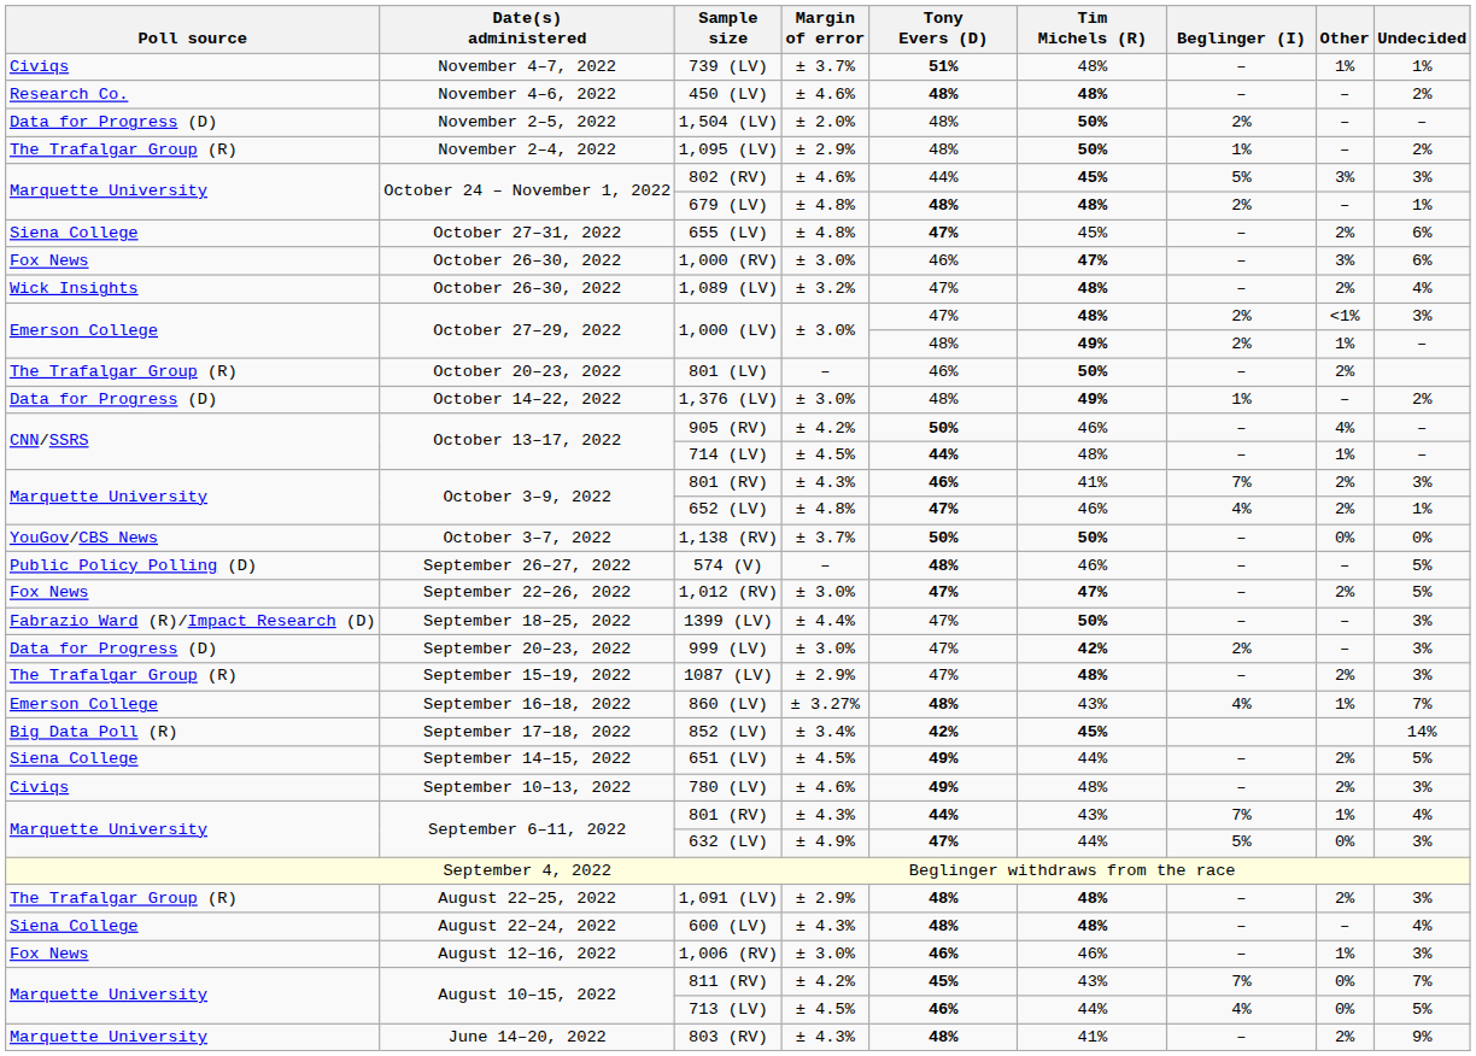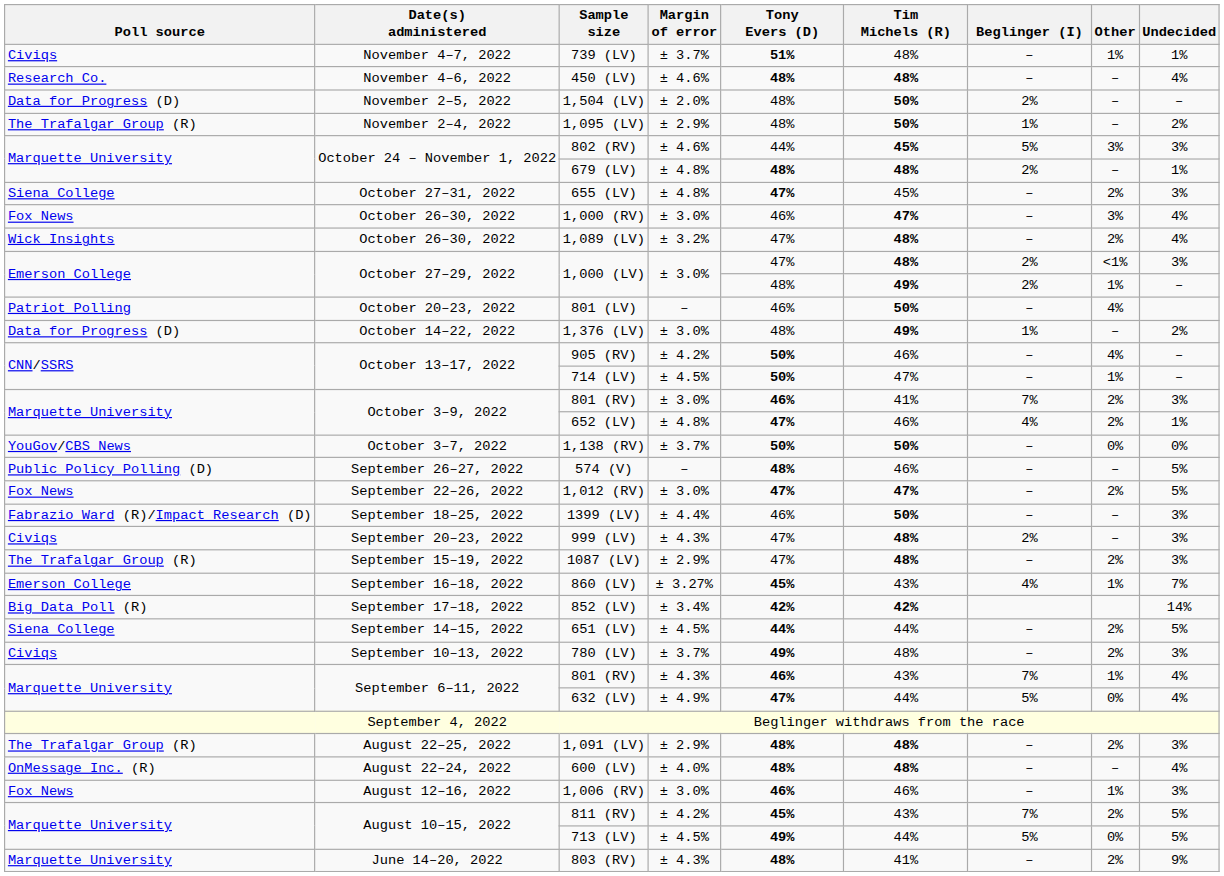 <table class="wikitable" style="font-size:90%;text-align:center;">
 <tr valign=bottom>
 <th>Poll source</th>
 <th>Date(s)<br>administered</th>
 <th>Sample<br>size</th>
 <th>Margin<br>of error</th>
 <th style="width:100px;">Tony<br>Evers (D)</th>
 <th style="width:100px;">Tim<br>Michels (R)</th>
 <th style="width:100px;"><br>Beglinger (I)</th>
 <th>Other</th>
 <th>Undecided</th>
 </tr>
 <tr>
 <td style="text-align:left;"><a href='#'>Civiqs</a></td>
 <td>November 4–7, 2022</td>
 <td>739 (LV)</td>
 <td>± 3.7%</td>
 <td><strong>51%</strong></td>
 <td>48%</td>
 <td>–</td>
 <td>1%</td>
 <td>1%</td>
 </tr>
 <tr>
 <td style="text-align:left;"><a href='#'>Research Co.</a></td>
 <td>November 4–6, 2022</td>
 <td>450 (LV)</td>
 <td>± 4.6%</td>
 <td><strong>48%</strong></td>
 <td><strong>48%</strong></td>
 <td>–</td>
 <td>–</td>
-<td>2%</td>
+<td>4%</td>
 </tr>
 <tr>
 <td style="text-align:left;"><a href='#'>Data for Progress</a> (D)</td>
 <td>November 2–5, 2022</td>
 <td>1,504 (LV)</td>
 <td>± 2.0%</td>
 <td>48%</td>
 <td><strong>50%</strong></td>
 <td>2%</td>
 <td>–</td>
 <td>–</td>
 </tr>
 <tr>
 <td style="text-align:left;"><a href='#'>The Trafalgar Group</a> (R)</td>
 <td>November 2–4, 2022</td>
 <td>1,095 (LV)</td>
 <td>± 2.9%</td>
 <td>48%</td>
 <td><strong>50%</strong></td>
 <td>1%</td>
 <td>–</td>
 <td>2%</td>
 </tr>
 <tr>
 <td style="text-align:left;" rowspan="2"><a href='#'>Marquette University</a></td>
 <td rowspan="2">October 24 – November 1, 2022</td>
 <td>802 (RV)</td>
 <td>± 4.6%</td>
 <td>44%</td>
 <td><strong>45%</strong></td>
 <td>5%</td>
 <td>3%</td>
 <td>3%</td>
 </tr>
 <tr>
 <td>679 (LV)</td>
 <td>± 4.8%</td>
 <td><strong>48%</strong></td>
 <td><strong>48%</strong></td>
 <td>2%</td>
 <td>–</td>
 <td>1%</td>
 </tr>
 <tr>
 <td style="text-align:left;"><a href='#'>Siena College</a></td>
 <td>October 27–31, 2022</td>
 <td>655 (LV)</td>
 <td>± 4.8%</td>
 <td><strong>47%</strong></td>
 <td>45%</td>
 <td>–</td>
 <td>2%</td>
-<td>6%</td>
+<td>3%</td>
 </tr>
 <tr>
 <td style="text-align:left;"><a href='#'>Fox News</a></td>
 <td>October 26–30, 2022</td>
 <td>1,000 (RV)</td>
 <td>± 3.0%</td>
 <td>46%</td>
 <td><strong>47%</strong></td>
 <td>–</td>
 <td>3%</td>
-<td>6%</td>
+<td>4%</td>
 </tr>
 <tr>
 <td style="text-align:left;"><a href='#'>Wick Insights</a></td>
 <td>October 26–30, 2022</td>
 <td>1,089 (LV)</td>
 <td>± 3.2%</td>
 <td>47%</td>
 <td><strong>48%</strong></td>
 <td>–</td>
 <td>2%</td>
 <td>4%</td>
 </tr>
 <tr>
 <td style="text-align:left;" rowspan="2"><a href='#'>Emerson College</a></td>
 <td rowspan="2">October 27–29, 2022</td>
 <td rowspan="2">1,000 (LV)</td>
 <td rowspan="2">± 3.0%</td>
 <td>47%</td>
 <td><strong>48%</strong></td>
 <td>2%</td>
 <td><1%</td>
 <td>3%</td>
 </tr>
 <tr>
 <td>48%</td>
 <td><strong>49%</strong></td>
 <td>2%</td>
 <td>1%</td>
 <td>–</td>
 </tr>
 <tr>
-<td style="text-align:left;"><a href='#'>The Trafalgar Group</a> (R)</td>
+<td style="text-align:left;"><a href='#'>Patriot Polling</a></td>
 <td>October 20–23, 2022</td>
 <td>801 (LV)</td>
 <td>–</td>
 <td>46%</td>
 <td><strong>50%</strong></td>
 <td>–</td>
-<td>2%</td>
+<td>4%</td>
 <td></td>
 </tr>
 <tr>
 <td style="text-align:left;"><a href='#'>Data for Progress</a> (D)</td>
 <td>October 14–22, 2022</td>
 <td>1,376 (LV)</td>
 <td>± 3.0%</td>
 <td>48%</td>
 <td><strong>49%</strong></td>
 <td>1%</td>
 <td>–</td>
 <td>2%</td>
 </tr>
 <tr>
 <td style="text-align:left;" rowspan="2"><a href='#'>CNN</a>/<a href='#'>SSRS</a></td>
 <td rowspan="2">October 13–17, 2022</td>
 <td>905 (RV)</td>
 <td>± 4.2%</td>
 <td><strong>50%</strong></td>
 <td>46%</td>
 <td>–</td>
 <td>4%</td>
 <td>–</td>
 </tr>
 <tr>
 <td>714 (LV)</td>
 <td>± 4.5%</td>
-<td><strong>44%</strong></td>
-<td>48%</td>
+<td><strong>50%</strong></td>
+<td>47%</td>
 <td>–</td>
 <td>1%</td>
 <td>–</td>
 </tr>
 <tr>
 <td style="text-align:left;" rowspan="2"><a href='#'>Marquette University</a></td>
 <td rowspan="2">October 3–9, 2022</td>
 <td>801 (RV)</td>
-<td>± 4.3%</td>
+<td>± 3.0%</td>
 <td><strong>46%</strong></td>
 <td>41%</td>
 <td>7%</td>
 <td>2%</td>
 <td>3%</td>
 </tr>
 <tr>
 <td>652 (LV)</td>
 <td>± 4.8%</td>
 <td><strong>47%</strong></td>
 <td>46%</td>
 <td>4%</td>
 <td>2%</td>
 <td>1%</td>
 </tr>
 <tr>
 <td style="text-align:left;"><a href='#'>YouGov</a>/<a href='#'>CBS News</a></td>
 <td>October 3–7, 2022</td>
 <td>1,138 (RV)</td>
 <td>± 3.7%</td>
 <td><strong>50%</strong></td>
 <td><strong>50%</strong></td>
 <td>–</td>
 <td>0%</td>
 <td>0%</td>
 </tr>
 <tr>
 <td style="text-align:left;"><a href='#'>Public Policy Polling</a> (D)</td>
 <td>September 26–27, 2022</td>
 <td>574 (V)</td>
 <td>–</td>
 <td><strong>48%</strong></td>
 <td>46%</td>
 <td>–</td>
 <td>–</td>
 <td>5%</td>
 </tr>
 <tr>
 <td style="text-align:left;"><a href='#'>Fox News</a></td>
 <td>September 22–26, 2022</td>
 <td>1,012 (RV)</td>
 <td>± 3.0%</td>
 <td><strong>47%</strong></td>
 <td><strong>47%</strong></td>
 <td>–</td>
 <td>2%</td>
 <td>5%</td>
 </tr>
 <tr>
 <td style="text-align:left;"><a href='#'>Fabrazio Ward</a> (R)/<a href='#'>Impact Research</a> (D)</td>
 <td>September 18–25, 2022</td>
 <td>1399 (LV)</td>
 <td>± 4.4%</td>
-<td>47%</td>
+<td>46%</td>
 <td><strong>50%</strong></td>
 <td>–</td>
 <td>–</td>
 <td>3%</td>
 </tr>
 <tr>
-<td style="text-align:left;"><a href='#'>Data for Progress</a> (D)</td>
+<td style="text-align:left;"><a href='#'>Civiqs</a></td>
 <td>September 20–23, 2022</td>
 <td>999 (LV)</td>
-<td>± 3.0%</td>
+<td>± 4.3%</td>
 <td>47%</td>
-<td><strong>42%</strong></td>
+<td><strong>48%</strong></td>
 <td>2%</td>
 <td>–</td>
 <td>3%</td>
 </tr>
 <tr>
 <td style="text-align:left;"><a href='#'>The Trafalgar Group</a> (R)</td>
 <td>September 15–19, 2022</td>
 <td>1087 (LV)</td>
 <td>± 2.9%</td>
 <td>47%</td>
 <td><strong>48%</strong></td>
 <td>–</td>
 <td>2%</td>
 <td>3%</td>
 </tr>
 <tr>
 <td style="text-align:left;"><a href='#'>Emerson College</a></td>
 <td>September 16–18, 2022</td>
 <td>860 (LV)</td>
 <td>± 3.27%</td>
-<td><strong>48%</strong></td>
+<td><strong>45%</strong></td>
 <td>43%</td>
 <td>4%</td>
 <td>1%</td>
 <td>7%</td>
 </tr>
 <tr>
 <td style="text-align:left;"><a href='#'>Big Data Poll</a> (R)</td>
 <td>September 17–18, 2022</td>
 <td>852 (LV)</td>
 <td>± 3.4%</td>
 <td><strong>42%</strong></td>
-<td><strong>45%</strong></td>
+<td><strong>42%</strong></td>
 <td></td>
 <td></td>
 <td>14%</td>
 </tr>
 <tr>
 <td style="text-align:left;"><a href='#'>Siena College</a></td>
 <td>September 14–15, 2022</td>
 <td>651 (LV)</td>
 <td>± 4.5%</td>
-<td><strong>49%</strong></td>
+<td><strong>44%</strong></td>
 <td>44%</td>
 <td>–</td>
 <td>2%</td>
 <td>5%</td>
 </tr>
 <tr>
 <td style="text-align:left;"><a href='#'>Civiqs</a></td>
 <td>September 10–13, 2022</td>
 <td>780 (LV)</td>
-<td>± 4.6%</td>
+<td>± 3.7%</td>
 <td><strong>49%</strong></td>
 <td>48%</td>
 <td>–</td>
 <td>2%</td>
 <td>3%</td>
 </tr>
 <tr>
 <td style="text-align:left;" rowspan="2"><a href='#'>Marquette University</a></td>
 <td rowspan="2">September 6–11, 2022</td>
 <td>801 (RV)</td>
 <td>± 4.3%</td>
-<td><strong>44%</strong></td>
+<td><strong>46%</strong></td>
 <td>43%</td>
 <td>7%</td>
 <td>1%</td>
 <td>4%</td>
 </tr>
 <tr>
 <td>632 (LV)</td>
 <td>± 4.9%</td>
 <td><strong>47%</strong></td>
 <td>44%</td>
 <td>5%</td>
 <td>0%</td>
-<td>3%</td>
+<td>4%</td>
 </tr>
 <tr style="background:lightyellow;">
 <td style="border-right-style:hidden; background:lightyellow;"></td>
 <td style="border-right-style:hidden; ">September 4, 2022</td>
 <td colspan="17">Beglinger withdraws from the race</td>
 </tr>
 <tr>
 <td style="text-align:left;"><a href='#'>The Trafalgar Group</a> (R)</td>
 <td>August 22–25, 2022</td>
 <td>1,091 (LV)</td>
 <td>± 2.9%</td>
 <td><strong>48%</strong></td>
 <td><strong>48%</strong></td>
 <td>–</td>
 <td>2%</td>
 <td>3%</td>
 </tr>
 <tr>
-<td style="text-align:left;"><a href='#'>Siena College</a></td>
+<td style="text-align:left;"><a href='#'>OnMessage Inc.</a> (R)</td>
 <td>August 22–24, 2022</td>
 <td>600 (LV)</td>
-<td>± 4.3%</td>
+<td>± 4.0%</td>
 <td><strong>48%</strong></td>
 <td><strong>48%</strong></td>
 <td>–</td>
 <td>–</td>
 <td>4%</td>
 </tr>
 <tr>
 <td style="text-align:left;"><a href='#'>Fox News</a></td>
 <td>August 12–16, 2022</td>
 <td>1,006 (RV)</td>
 <td>± 3.0%</td>
 <td><strong>46%</strong></td>
 <td>46%</td>
 <td>–</td>
 <td>1%</td>
 <td>3%</td>
 </tr>
 <tr>
 <td style="text-align:left;" rowspan="2"><a href='#'>Marquette University</a></td>
 <td rowspan="2">August 10–15, 2022</td>
 <td>811 (RV)</td>
 <td>± 4.2%</td>
 <td><strong>45%</strong></td>
 <td>43%</td>
 <td>7%</td>
-<td>0%</td>
-<td>7%</td>
+<td>2%</td>
+<td>5%</td>
 </tr>
 <tr>
 <td>713 (LV)</td>
 <td>± 4.5%</td>
-<td><strong>46%</strong></td>
+<td><strong>49%</strong></td>
 <td>44%</td>
-<td>4%</td>
+<td>5%</td>
 <td>0%</td>
 <td>5%</td>
 </tr>
 <tr>
 <td style="text-align:left;"><a href='#'>Marquette University</a></td>
 <td>June 14–20, 2022</td>
 <td>803 (RV)</td>
 <td>± 4.3%</td>
 <td><strong>48%</strong></td>
 <td>41%</td>
 <td>–</td>
 <td>2%</td>
 <td>9%</td>
 </tr>
 </table>
